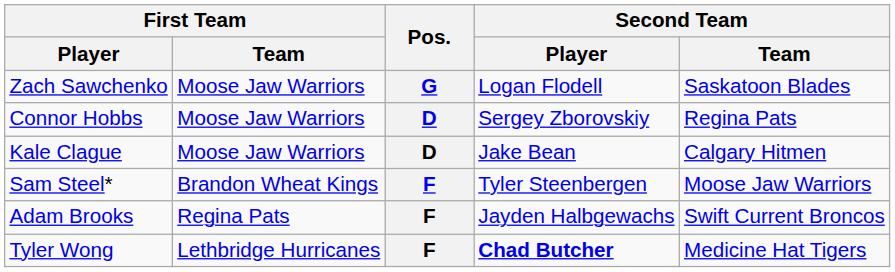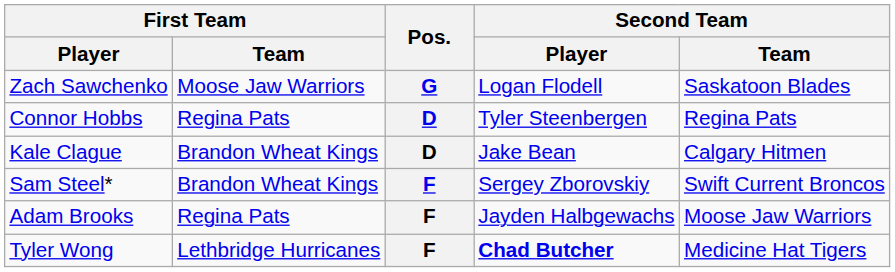 <table class="wikitable">
 <tr>
 <th colspan="2">First Team</th>
 <th style="width:10%;" rowspan="2">Pos.</th>
 <th colspan="2">Second Team</th>
 </tr>
 <tr>
 <th>Player</th>
 <th>Team</th>
 <th>Player</th>
 <th>Team</th>
 </tr>
 <tr>
 <td><a href='#'>Zach Sawchenko</a></td>
 <td><a href='#'>Moose Jaw Warriors</a></td>
 <th style="text-align:center;"><a href='#'>G</a></th>
 <td><a href='#'>Logan Flodell</a></td>
 <td><a href='#'>Saskatoon Blades</a></td>
 </tr>
 <tr>
 <td><a href='#'>Connor Hobbs</a></td>
-<td><a href='#'>Moose Jaw Warriors</a></td>
+<td><a href='#'>Regina Pats</a></td>
 <th style="text-align:center;"><a href='#'>D</a></th>
-<td><a href='#'>Sergey Zborovskiy</a></td>
+<td><a href='#'>Tyler Steenbergen</a></td>
 <td><a href='#'>Regina Pats</a></td>
 </tr>
 <tr>
 <td><a href='#'>Kale Clague</a></td>
-<td><a href='#'>Moose Jaw Warriors</a></td>
+<td><a href='#'>Brandon Wheat Kings</a></td>
 <th style="text-align:center;">D</th>
 <td><a href='#'>Jake Bean</a></td>
 <td><a href='#'>Calgary Hitmen</a></td>
 </tr>
 <tr>
 <td><a href='#'>Sam Steel</a>*</td>
 <td><a href='#'>Brandon Wheat Kings</a></td>
 <th style="text-align:center;"><a href='#'>F</a></th>
-<td><a href='#'>Tyler Steenbergen</a></td>
-<td><a href='#'>Moose Jaw Warriors</a></td>
+<td><a href='#'>Sergey Zborovskiy</a></td>
+<td><a href='#'>Swift Current Broncos</a></td>
 </tr>
 <tr>
 <td><a href='#'>Adam Brooks</a></td>
 <td><a href='#'>Regina Pats</a></td>
 <th style="text-align:center;">F</th>
 <td><a href='#'>Jayden Halbgewachs</a></td>
-<td><a href='#'>Swift Current Broncos</a></td>
+<td><a href='#'>Moose Jaw Warriors</a></td>
 </tr>
 <tr>
 <td><a href='#'>Tyler Wong</a></td>
 <td><a href='#'>Lethbridge Hurricanes</a></td>
 <th style="text-align:center;">F</th>
 <td><strong><a href='#'>Chad Butcher</a></strong></td>
 <td><a href='#'>Medicine Hat Tigers</a></td>
 </tr>
 </table>
